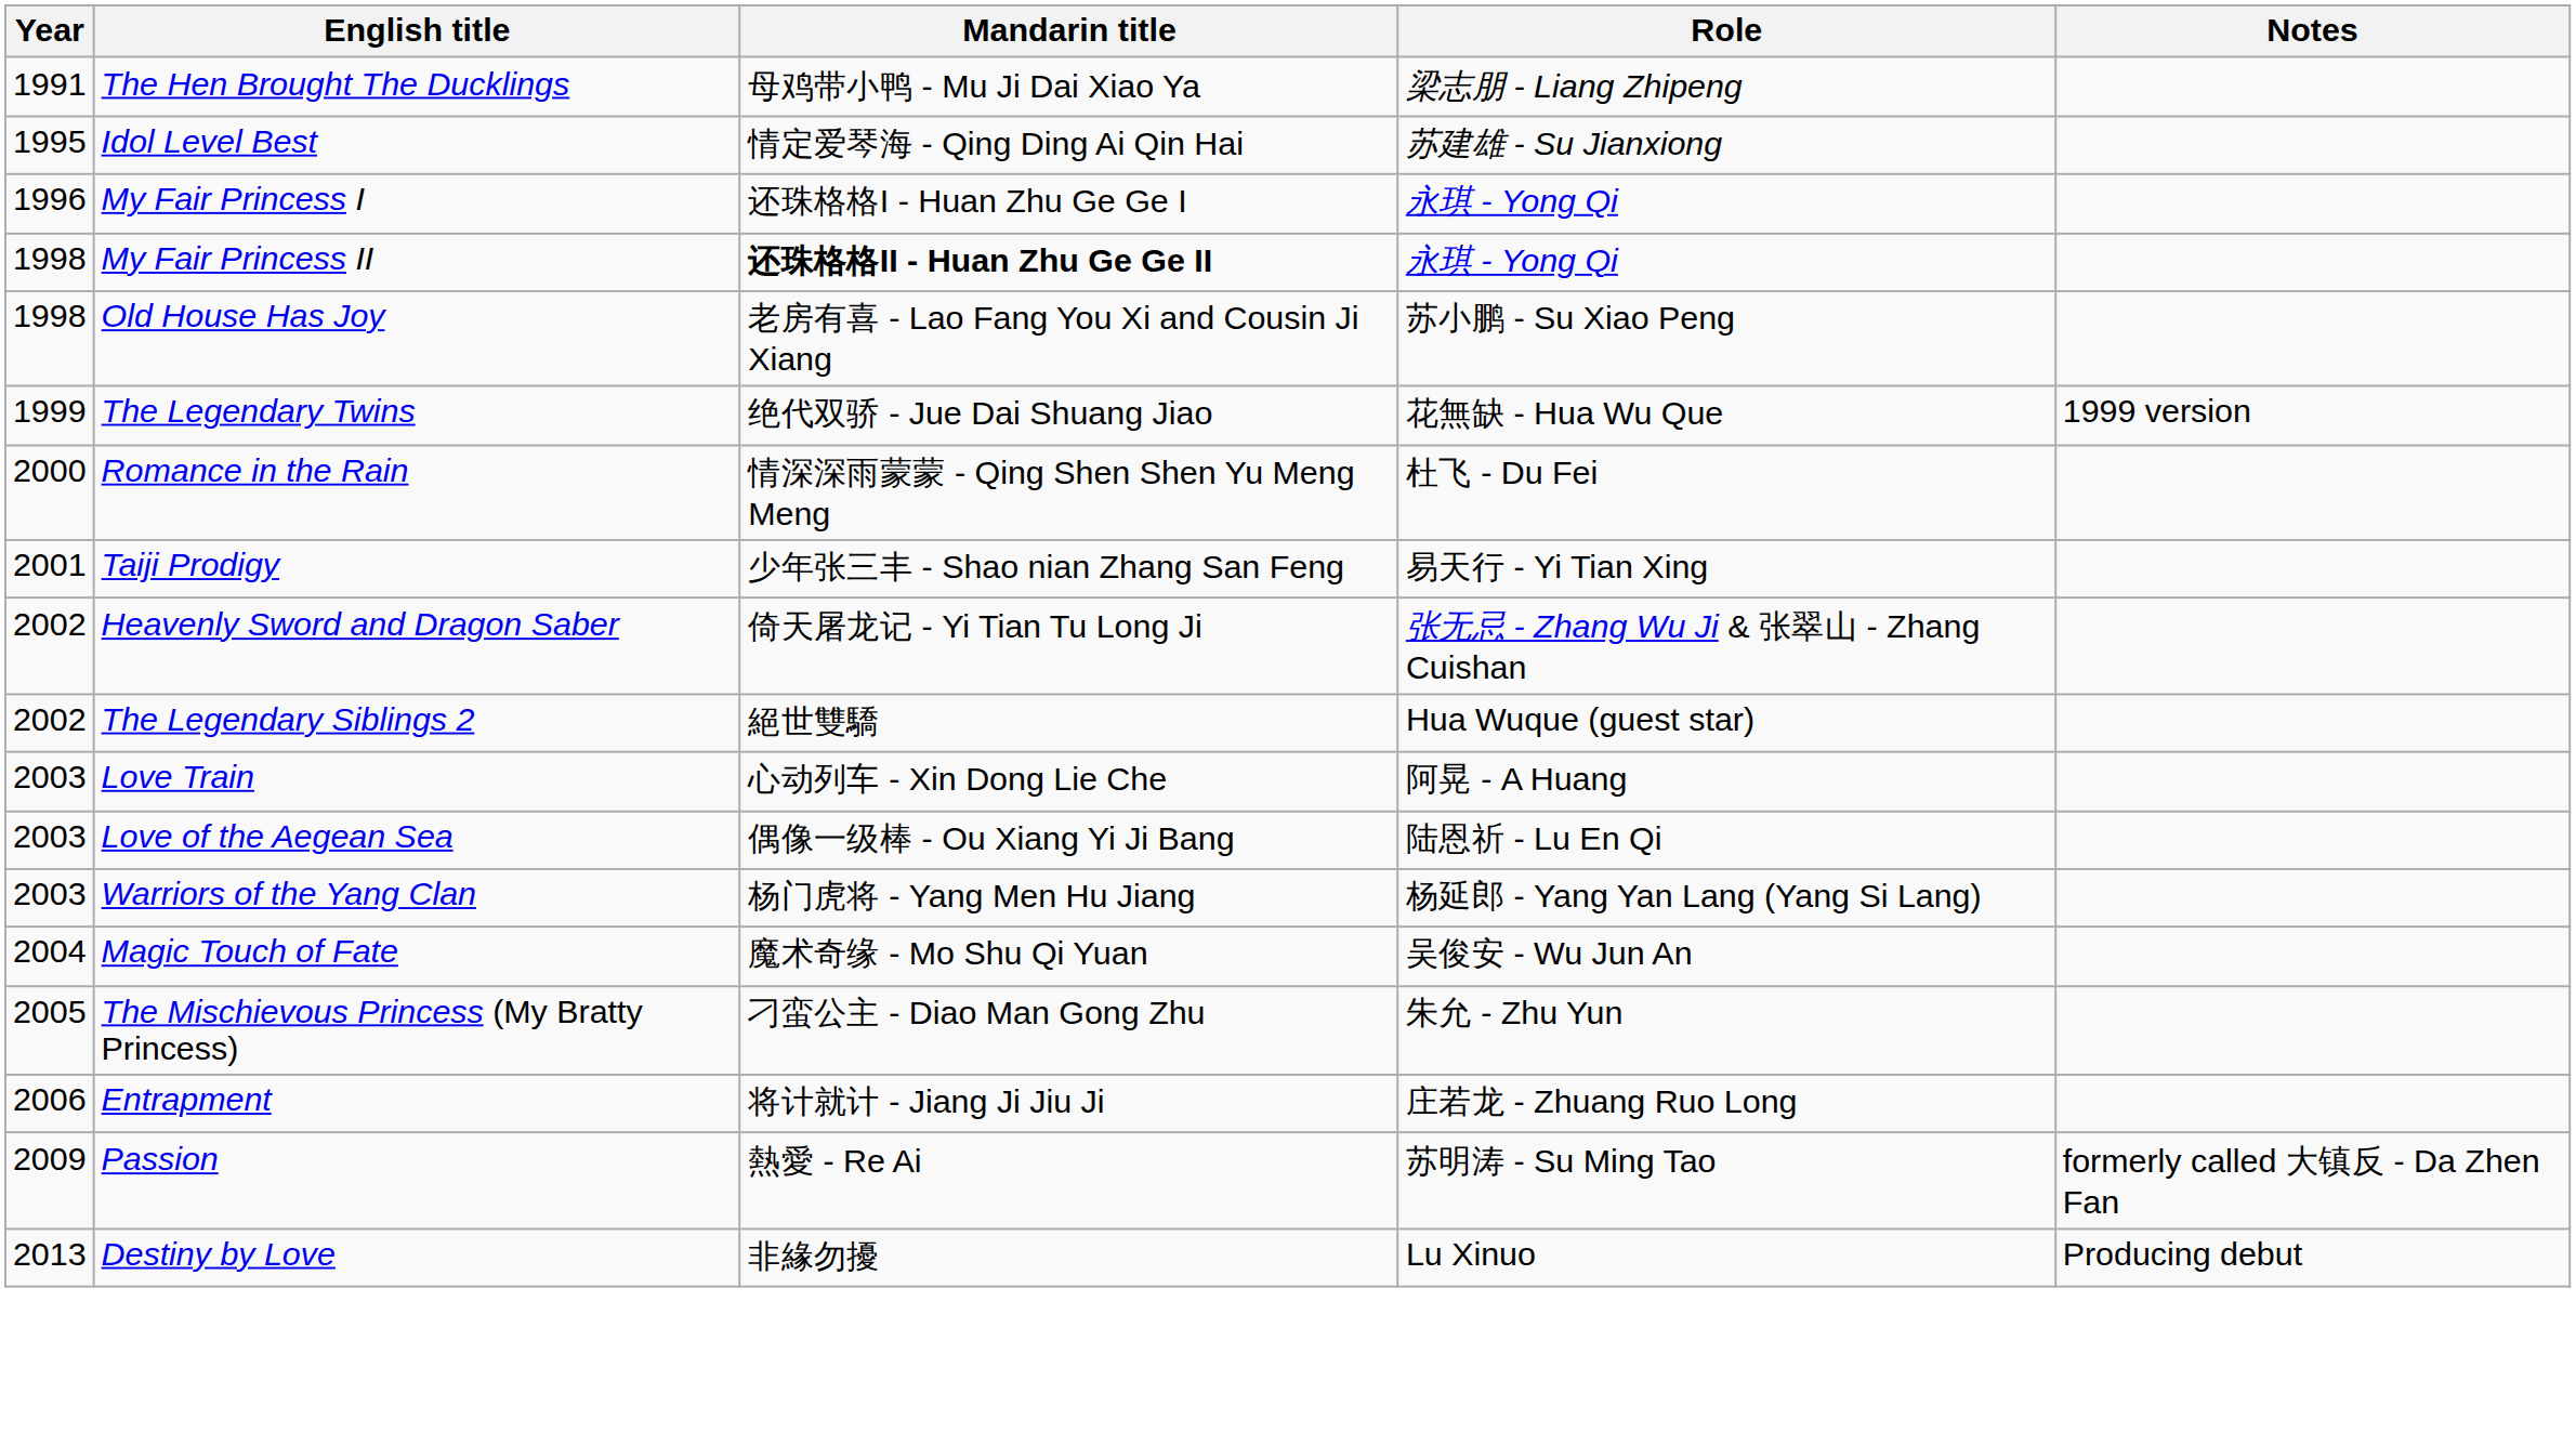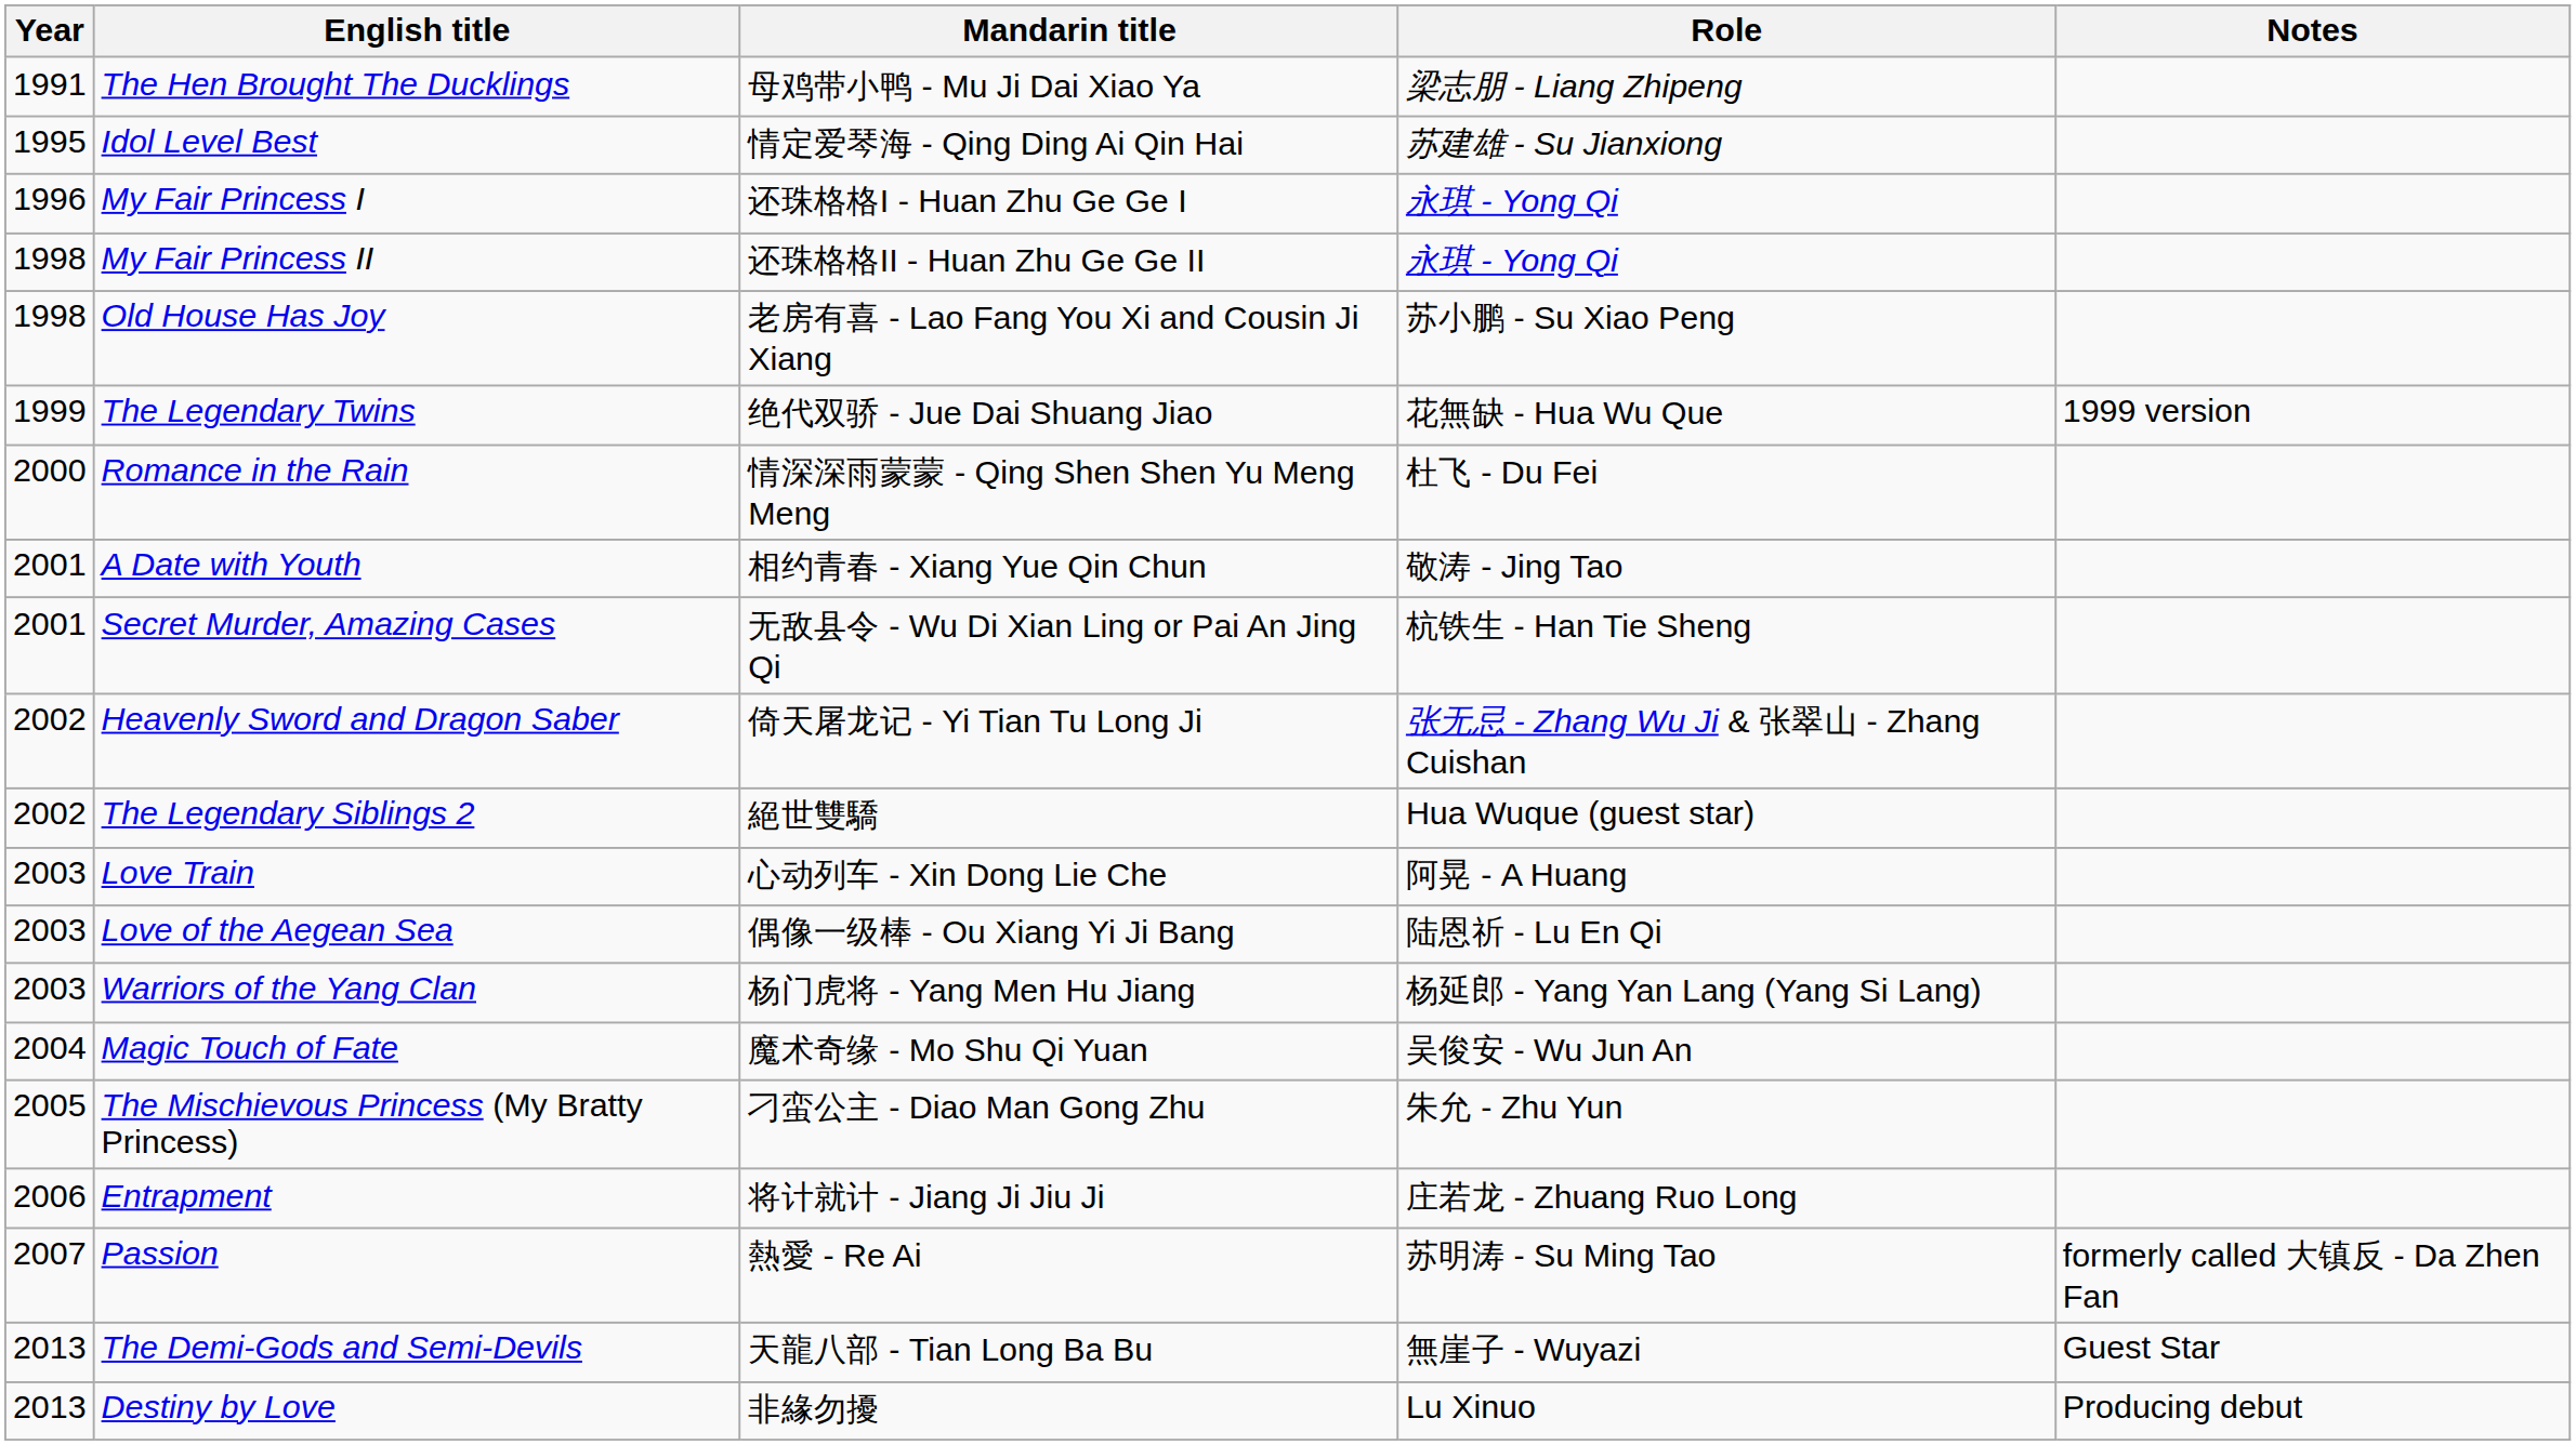 <table class="wikitable sortable">
 <tr>
 <th>Year</th>
 <th>English title</th>
 <th>Mandarin title</th>
 <th>Role</th>
 <th class="unsortable">Notes</th>
 </tr>
 <tr>
 <td align="left" valign="top">1991</td>
 <td align="left" valign="top"><em><a href='#'>The Hen Brought The Ducklings</a></em></td>
 <td align="left" valign="top">母鸡带小鸭 - Mu Ji Dai Xiao Ya</td>
 <td align="left" valign="top"><em>梁志朋 - Liang Zhipeng</em></td>
 <td align="left" valign="top"></td>
 </tr>
 <tr>
 <td align="left" valign="top">1995</td>
 <td align="left" valign="top"><em><a href='#'>Idol Level Best</a></em></td>
 <td align="left" valign="top">情定爱琴海 - Qing Ding Ai Qin Hai</td>
 <td align="left" valign="top"><em>苏建雄 - Su Jianxiong</em></td>
 <td align="left" valign="top"></td>
 </tr>
 <tr>
 <td align="left" valign="top">1996</td>
 <td align="left" valign="top"><em><a href='#'>My Fair Princess</a> I</em></td>
 <td align="left" valign="top">还珠格格I - Huan Zhu Ge Ge I</td>
 <td align="left" valign="top"><em><a href='#'>永琪 - Yong Qi</a></em></td>
 <td align="left" valign="top"></td>
 </tr>
 <tr>
 <td align="left" valign="top">1998</td>
 <td align="left" valign="top"><em><a href='#'>My Fair Princess</a> II</em></td>
-<td align="left" valign="top"><strong>还珠格格II - Huan Zhu Ge Ge II</strong></td>
+<td align="left" valign="top">还珠格格II - Huan Zhu Ge Ge II</td>
 <td align="left" valign="top"><em><a href='#'>永琪 - Yong Qi</a></em></td>
 <td align="left" valign="top"></td>
 </tr>
 <tr>
 <td align="left" valign="top">1998</td>
 <td align="left" valign="top"><em><a href='#'>Old House Has Joy</a></em></td>
 <td align="left" valign="top">老房有喜 - Lao Fang You Xi and Cousin Ji Xiang</td>
 <td align="left" valign="top">苏小鹏 - Su Xiao Peng</td>
 <td align="left" valign="top"></td>
 </tr>
 <tr>
 <td align="left" valign="top">1999</td>
 <td align="left" valign="top"><em><a href='#'>The Legendary Twins</a></em></td>
 <td align="left" valign="top">绝代双骄 - Jue Dai Shuang Jiao</td>
 <td align="left" valign="top">花無缺 - Hua Wu Que</td>
 <td align="left" valign="top">1999 version</td>
 </tr>
 <tr>
 <td align="left" valign="top">2000</td>
 <td align="left" valign="top"><em><a href='#'>Romance in the Rain</a></em></td>
 <td align="left" valign="top">情深深雨蒙蒙 - Qing Shen Shen Yu Meng Meng</td>
 <td align="left" valign="top">杜飞 - Du Fei</td>
 <td align="left" valign="top"></td>
 </tr>
 <tr>
 <td align="left" valign="top">2001</td>
-<td align="left" valign="top"><em><a href='#'>Taiji Prodigy</a></em></td>
-<td align="left" valign="top">少年张三丰 - Shao nian Zhang San Feng</td>
-<td align="left" valign="top">易天行 - Yi Tian Xing</td>
+<td align="left" valign="top"><em><a href='#'>A Date with Youth</a></em></td>
+<td align="left" valign="top">相约青春 - Xiang Yue Qin Chun</td>
+<td align="left" valign="top">敬涛 - Jing Tao</td>
+<td align="left" valign="top"></td>
+</tr>
+<tr>
+<td align="left" valign="top">2001</td>
+<td align="left" valign="top"><em><a href='#'>Secret Murder, Amazing Cases</a></em></td>
+<td align="left" valign="top">无敌县令 - Wu Di Xian Ling or Pai An Jing Qi</td>
+<td align="left" valign="top">杭铁生 - Han Tie Sheng</td>
 <td align="left" valign="top"></td>
 </tr>
 <tr>
 <td align="left" valign="top">2002</td>
 <td align="left" valign="top"><em><a href='#'>Heavenly Sword and Dragon Saber</a></em></td>
 <td align="left" valign="top">倚天屠龙记 - Yi Tian Tu Long Ji</td>
 <td align="left" valign="top"><em><a href='#'>张无忌 - Zhang Wu Ji</a></em> & 张翠山 - Zhang Cuishan</td>
 <td align="left" valign="top"></td>
 </tr>
 <tr>
 <td align="left" valign="top">2002</td>
 <td align="left" valign="top"><em><a href='#'>The Legendary Siblings 2</a></em></td>
 <td align="left" valign="top">絕世雙驕</td>
 <td align="left" valign="top">Hua Wuque (guest star)</td>
 <td align="left" valign="top"></td>
 </tr>
 <tr>
 <td align="left" valign="top">2003</td>
 <td align="left" valign="top"><em><a href='#'>Love Train</a></em></td>
 <td align="left" valign="top">心动列车 - Xin Dong Lie Che</td>
 <td align="left" valign="top">阿晃 - A Huang</td>
 <td align="left" valign="top"></td>
 </tr>
 <tr>
 <td align="left" valign="top">2003</td>
 <td align="left" valign="top"><em><a href='#'>Love of the Aegean Sea</a></em></td>
 <td align="left" valign="top">偶像一级棒 - Ou Xiang Yi Ji Bang</td>
 <td align="left" valign="top">陆恩祈 - Lu En Qi</td>
 <td align="left" valign="top"></td>
 </tr>
 <tr>
 <td align="left" valign="top">2003</td>
 <td align="left" valign="top"><em><a href='#'>Warriors of the Yang Clan</a></em></td>
 <td align="left" valign="top">杨门虎将 - Yang Men Hu Jiang</td>
 <td align="left" valign="top">杨延郎 - Yang Yan Lang (Yang Si Lang)</td>
 <td align="left" valign="top"></td>
 </tr>
 <tr>
 <td align="left" valign="top">2004</td>
 <td align="left" valign="top"><em><a href='#'>Magic Touch of Fate</a></em></td>
 <td align="left" valign="top">魔术奇缘 - Mo Shu Qi Yuan</td>
 <td align="left" valign="top">吴俊安 - Wu Jun An</td>
 <td align="left" valign="top"></td>
 </tr>
 <tr>
 <td align="left" valign="top">2005</td>
 <td align="left" valign="top"><em><a href='#'>The Mischievous Princess</a></em> (My Bratty Princess)</td>
 <td align="left" valign="top">刁蛮公主 - Diao Man Gong Zhu</td>
 <td align="left" valign="top">朱允 - Zhu Yun</td>
 <td align="left" valign="top"></td>
 </tr>
 <tr>
 <td align="left" valign="top">2006</td>
 <td align="left" valign="top"><em><a href='#'>Entrapment</a></em></td>
 <td align="left" valign="top">将计就计 - Jiang Ji Jiu Ji</td>
 <td align="left" valign="top">庄若龙 - Zhuang Ruo Long</td>
 <td align="left" valign="top"></td>
 </tr>
 <tr>
-<td align="left" valign="top">2009</td>
+<td align="left" valign="top">2007</td>
 <td align="left" valign="top"><em><a href='#'>Passion</a></em></td>
 <td align="left" valign="top">熱愛 - Re Ai</td>
 <td align="left" valign="top">苏明涛 - Su Ming Tao</td>
 <td align="left" valign="top">formerly called 大镇反 - Da Zhen Fan</td>
+</tr>
+<tr>
+<td align="left" valign="top">2013</td>
+<td align="left" valign="top"><em><a href='#'>The Demi-Gods and Semi-Devils</a></em></td>
+<td align="left" valign="top">天龍八部 - Tian Long Ba Bu</td>
+<td align="left" valign="top">無崖子 - Wuyazi</td>
+<td align="left" valign="top">Guest Star</td>
 </tr>
 <tr>
 <td align="left" valign="top">2013</td>
 <td align="left" valign="top"><em><a href='#'>Destiny by Love</a></em></td>
 <td align="left" valign="top">非緣勿擾</td>
 <td align="left" valign="top">Lu Xinuo</td>
 <td align="left" valign="top">Producing debut</td>
 </tr>
 </table>
